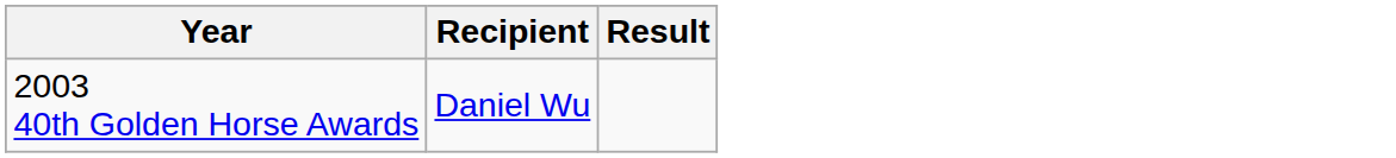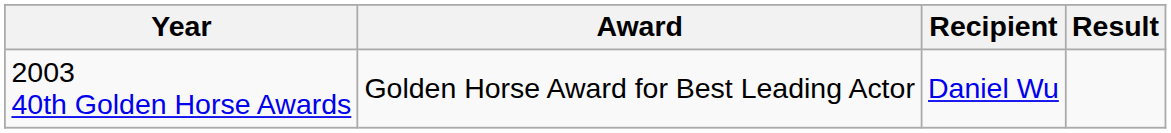 <table class="wikitable">
 <tr>
 <th>Year</th>
+<th>Award</th>
 <th>Recipient</th>
 <th>Result</th>
 </tr>
 <tr>
 <td>2003 <br><a href='#'>40th Golden Horse Awards</a></td>
+<td>Golden Horse Award for Best Leading Actor</td>
 <td><a href='#'>Daniel Wu</a></td>
 <td></td>
 </tr>
 </table>
